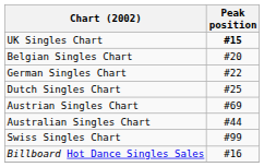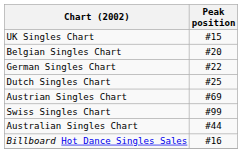 <table class="wikitable">
 <tr>
 <th align="left">Chart (2002)</th>
 <th align="center">Peak<br>position</th>
 </tr>
 <tr>
 <td align="left">UK Singles Chart</td>
-<td align="center"><strong>#15</strong></td>
+<td align="center">#15</td>
 </tr>
 <tr>
 <td align="left">Belgian Singles Chart</td>
 <td align="center">#20</td>
 </tr>
 <tr>
 <td align="left">German Singles Chart</td>
 <td align="center">#22</td>
 </tr>
 <tr>
 <td align="left">Dutch Singles Chart</td>
 <td align="center">#25</td>
 </tr>
 <tr>
 <td align="left">Austrian Singles Chart</td>
 <td align="center">#69</td>
 </tr>
 <tr>
+<td align="left">Swiss Singles Chart</td>
+<td align="center">#99</td>
+</tr>
+<tr>
 <td align="left">Australian Singles Chart</td>
 <td align="center">#44</td>
-</tr>
-<tr>
-<td align="left">Swiss Singles Chart</td>
-<td align="center">#99</td>
 </tr>
 <tr>
 <td align="left"><em>Billboard</em> <a href='#'>Hot Dance Singles Sales</a></td>
 <td align="center">#16</td>
 </tr>
 <tr>
 </tr>
 </table>
